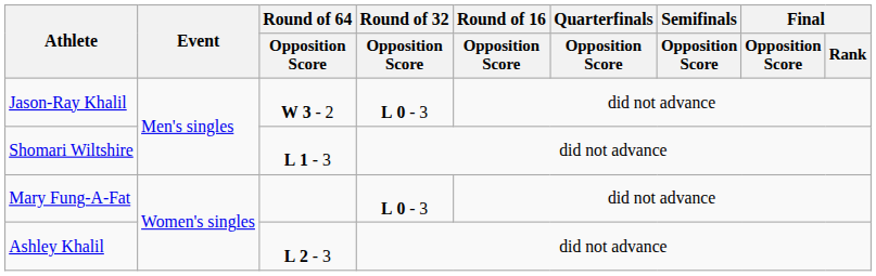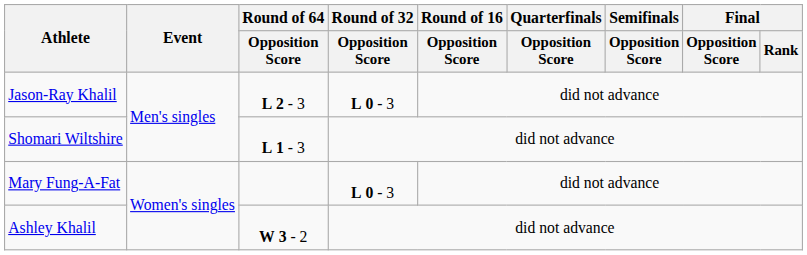 <table class=wikitable style=font-size:90%;text-align:center>
 <tr>
 <th rowspan=2>Athlete</th>
 <th rowspan=2>Event</th>
 <th>Round of 64</th>
 <th>Round of 32</th>
 <th>Round of 16</th>
 <th>Quarterfinals</th>
 <th>Semifinals</th>
 <th colspan=2>Final</th>
 </tr>
 <tr style=font-size:95%>
 <th>Opposition<br>Score</th>
 <th>Opposition<br>Score</th>
 <th>Opposition<br>Score</th>
 <th>Opposition<br>Score</th>
 <th>Opposition<br>Score</th>
 <th>Opposition<br>Score</th>
 <th>Rank</th>
 </tr>
 <tr>
 <td align=left><a href='#'>Jason-Ray Khalil</a></td>
 <td align=left rowspan=2><a href='#'>Men's singles</a></td>
-<td><br><strong>W</strong> <strong>3</strong> - 2</td>
+<td><br><strong>L</strong> <strong>2</strong> - 3</td>
 <td><br><strong>L</strong> <strong>0</strong> - 3</td>
 <td colspan=5>did not advance</td>
 </tr>
 <tr>
 <td align=left><a href='#'>Shomari Wiltshire</a></td>
 <td><br><strong>L</strong> <strong>1</strong> - 3</td>
 <td colspan=6>did not advance</td>
 </tr>
 <tr>
 <td align=left><a href='#'>Mary Fung-A-Fat</a></td>
 <td align=left rowspan=2><a href='#'>Women's singles</a></td>
 <td></td>
 <td><br><strong>L</strong> <strong>0</strong> - 3</td>
 <td colspan=5>did not advance</td>
 </tr>
 <tr>
 <td align=left><a href='#'>Ashley Khalil</a></td>
-<td><br><strong>L</strong> <strong>2</strong> - 3</td>
+<td><br><strong>W</strong> <strong>3</strong> - 2</td>
 <td colspan=6>did not advance</td>
 </tr>
 </table>
